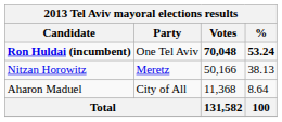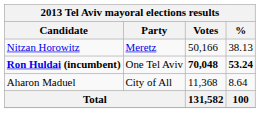 <table class="wikitable sortable">
 <tr>
 <th colspan=4><strong>2013 Tel Aviv mayoral elections results</strong></th>
 </tr>
 <tr>
 <th>Candidate</th>
 <th>Party</th>
 <th>Votes</th>
 <th>%</th>
 </tr>
 <tr>
+<td><a href='#'>Nitzan Horowitz</a></td>
+<td><a href='#'>Meretz</a></td>
+<td>50,166</td>
+<td>38.13</td>
+</tr>
+<tr>
 <td><strong><a href='#'>Ron Huldai</a> (incumbent)</strong></td>
 <td>One Tel Aviv</td>
 <td><strong>70,048</strong></td>
 <td><strong>53.24</strong></td>
-</tr>
-<tr>
-<td><a href='#'>Nitzan Horowitz</a></td>
-<td><a href='#'>Meretz</a></td>
-<td>50,166</td>
-<td>38.13</td>
 </tr>
 <tr>
 <td>Aharon Maduel</td>
 <td>City of All</td>
 <td>11,368</td>
 <td>8.64</td>
 </tr>
 <tr>
 <th colspan=2>Total</th>
 <th>131,582</th>
 <th>100</th>
 </tr>
 <tr>
 </tr>
 </table>
